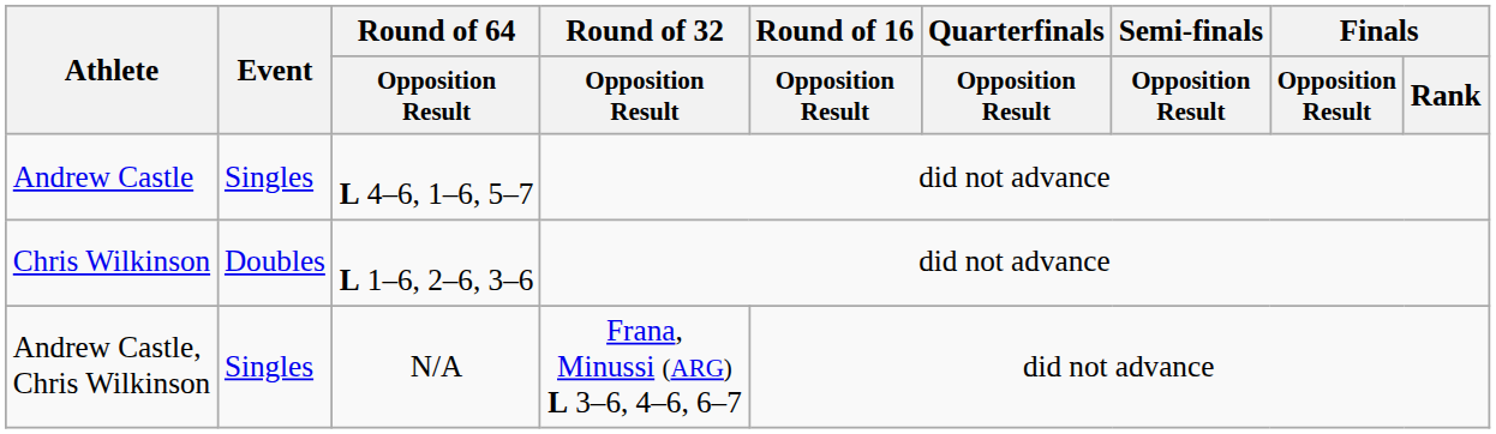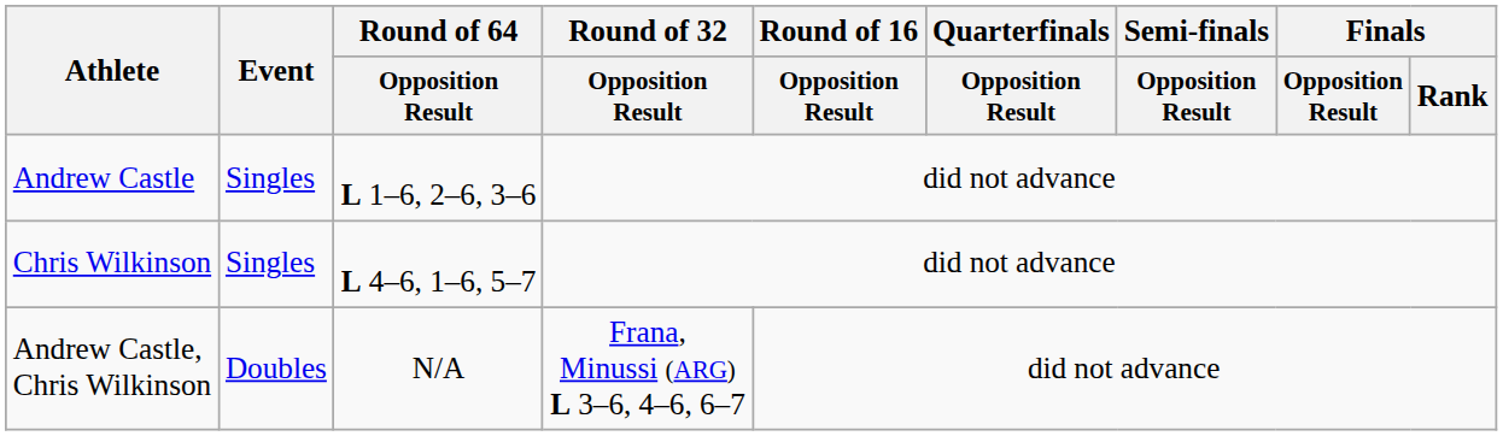 <table class=wikitable style="font-size:90%">
 <tr>
 <th rowspan="2">Athlete</th>
 <th rowspan="2">Event</th>
 <th>Round of 64</th>
 <th>Round of 32</th>
 <th>Round of 16</th>
 <th>Quarterfinals</th>
 <th>Semi-finals</th>
 <th colspan="2">Finals</th>
 </tr>
 <tr>
 <th style="line-height:1em"><small>Opposition<br>Result</small></th>
 <th style="line-height:1em"><small>Opposition<br>Result</small></th>
 <th style="line-height:1em"><small>Opposition<br>Result</small></th>
 <th style="line-height:1em"><small>Opposition<br>Result</small></th>
 <th style="line-height:1em"><small>Opposition<br>Result</small></th>
 <th style="line-height:1em"><small>Opposition<br>Result</small></th>
 <th>Rank</th>
 </tr>
 <tr>
 <td><a href='#'>Andrew Castle</a></td>
 <td><a href='#'>Singles</a></td>
+<td style="text-align:center;"><br><strong>L</strong> 1–6, 2–6, 3–6</td>
+<td style="text-align:center;" colspan="6">did not advance</td>
+</tr>
+<tr>
+<td><a href='#'>Chris Wilkinson</a></td>
+<td><a href='#'>Singles</a></td>
 <td style="text-align:center;"><br><strong>L</strong> 4–6, 1–6, 5–7</td>
 <td style="text-align:center;" colspan="6">did not advance</td>
 </tr>
 <tr>
-<td><a href='#'>Chris Wilkinson</a></td>
+<td>Andrew Castle,<br> Chris Wilkinson</td>
 <td><a href='#'>Doubles</a></td>
-<td style="text-align:center;"><br><strong>L</strong> 1–6, 2–6, 3–6</td>
-<td style="text-align:center;" colspan="6">did not advance</td>
-</tr>
-<tr>
-<td>Andrew Castle,<br> Chris Wilkinson</td>
-<td><a href='#'>Singles</a></td>
 <td style="text-align:center;">N/A</td>
 <td style="text-align:center;"> <a href='#'>Frana</a>,<br><a href='#'>Minussi</a> <small>(<a href='#'>ARG</a>)</small><br><strong>L</strong> 3–6, 4–6, 6–7</td>
 <td style="text-align:center;" colspan="5">did not advance</td>
 </tr>
 </table>
